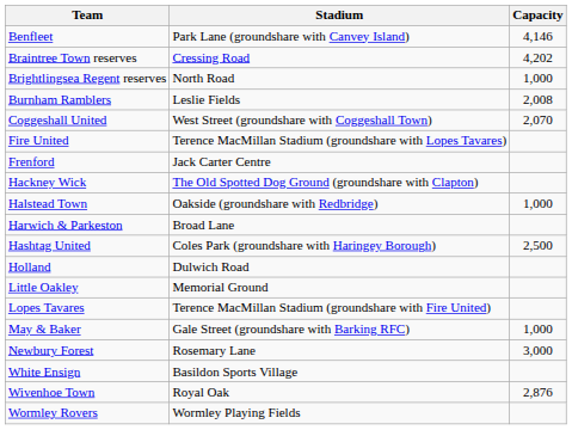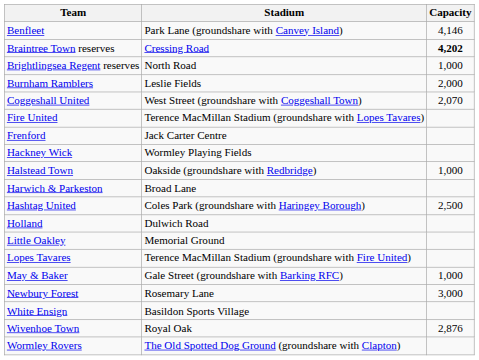 <table class="wikitable sortable">
 <tr>
 <th>Team</th>
 <th>Stadium</th>
 <th>Capacity</th>
 </tr>
 <tr>
 <td><a href='#'>Benfleet</a></td>
 <td>Park Lane (groundshare with <a href='#'>Canvey Island</a>)</td>
 <td align="center">4,146</td>
 </tr>
 <tr>
 <td><a href='#'>Braintree Town</a> reserves</td>
 <td><a href='#'>Cressing Road</a></td>
-<td align="center">4,202</td>
+<td align="center"><strong>4,202</strong></td>
 </tr>
 <tr>
 <td><a href='#'>Brightlingsea Regent</a> reserves</td>
 <td>North Road</td>
 <td align="center">1,000</td>
 </tr>
 <tr>
 <td><a href='#'>Burnham Ramblers</a></td>
 <td>Leslie Fields</td>
-<td align="center">2,008</td>
+<td align="center">2,000</td>
 </tr>
 <tr>
 <td><a href='#'>Coggeshall United</a></td>
 <td>West Street (groundshare with <a href='#'>Coggeshall Town</a>)</td>
 <td align="center">2,070</td>
 </tr>
 <tr>
 <td><a href='#'>Fire United</a></td>
 <td>Terence MacMillan Stadium (groundshare with <a href='#'>Lopes Tavares</a>)</td>
 <td align="center"></td>
 </tr>
 <tr>
 <td><a href='#'>Frenford</a></td>
 <td>Jack Carter Centre</td>
 <td align="center"></td>
 </tr>
 <tr>
 <td><a href='#'>Hackney Wick</a></td>
-<td><a href='#'>The Old Spotted Dog Ground</a> (groundshare with <a href='#'>Clapton</a>)</td>
+<td>Wormley Playing Fields</td>
 <td align="center"></td>
 </tr>
 <tr>
 <td><a href='#'>Halstead Town</a></td>
 <td>Oakside (groundshare with <a href='#'>Redbridge</a>)</td>
 <td align="center">1,000</td>
 </tr>
 <tr>
 <td><a href='#'>Harwich & Parkeston</a></td>
 <td>Broad Lane</td>
 <td align="center"></td>
 </tr>
 <tr>
 <td><a href='#'>Hashtag United</a></td>
 <td>Coles Park (groundshare with <a href='#'>Haringey Borough</a>)</td>
 <td align="center">2,500</td>
 </tr>
 <tr>
 <td><a href='#'>Holland</a></td>
 <td>Dulwich Road</td>
 <td align="center"></td>
 </tr>
 <tr>
 <td><a href='#'>Little Oakley</a></td>
 <td>Memorial Ground</td>
 <td align="center"></td>
 </tr>
 <tr>
 <td><a href='#'>Lopes Tavares</a></td>
 <td>Terence MacMillan Stadium (groundshare with <a href='#'>Fire United</a>)</td>
 <td align="center"></td>
 </tr>
 <tr>
 <td><a href='#'>May & Baker</a></td>
 <td>Gale Street (groundshare with <a href='#'>Barking RFC</a>)</td>
 <td align="center">1,000</td>
 </tr>
 <tr>
 <td><a href='#'>Newbury Forest</a></td>
 <td>Rosemary Lane</td>
 <td align="center">3,000</td>
 </tr>
 <tr>
 <td><a href='#'>White Ensign</a></td>
 <td>Basildon Sports Village</td>
 <td align="center"></td>
 </tr>
 <tr>
 <td><a href='#'>Wivenhoe Town</a></td>
 <td>Royal Oak</td>
 <td align="center">2,876</td>
 </tr>
 <tr>
 <td><a href='#'>Wormley Rovers</a></td>
-<td>Wormley Playing Fields</td>
+<td><a href='#'>The Old Spotted Dog Ground</a> (groundshare with <a href='#'>Clapton</a>)</td>
 <td align="center"></td>
 </tr>
 </table>
